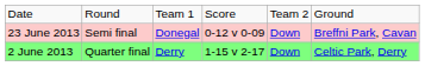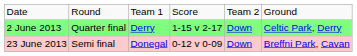 <table class="wikitable">
 <tr>
 <td>Date</td>
 <td>Round</td>
 <td>Team 1</td>
 <td>Score</td>
 <td>Team 2</td>
 <td>Ground</td>
 </tr>
+<tr style="background:#7eff7e;">
+<td>2 June 2013</td>
+<td>Quarter final</td>
+<td><a href='#'>Derry</a></td>
+<td>1-15 v 2-17</td>
+<td><a href='#'>Down</a></td>
+<td><a href='#'>Celtic Park</a>, <a href='#'>Derry</a></td>
+</tr>
 <tr style="background:#fdcbcb;">
 <td>23 June 2013</td>
 <td>Semi final</td>
 <td><a href='#'>Donegal</a></td>
 <td>0-12 v 0-09</td>
 <td><a href='#'>Down</a></td>
 <td><a href='#'>Breffni Park</a>, <a href='#'>Cavan</a></td>
 </tr>
-<tr style="background:#7eff7e;">
-<td>2 June 2013</td>
-<td>Quarter final</td>
-<td><a href='#'>Derry</a></td>
-<td>1-15 v 2-17</td>
-<td><a href='#'>Down</a></td>
-<td><a href='#'>Celtic Park</a>, <a href='#'>Derry</a></td>
-</tr>
 </table>
